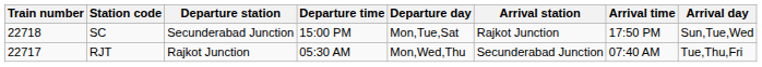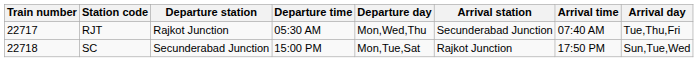 <table class="wikitable">
 <tr>
 <th>Train number</th>
 <th>Station code</th>
 <th>Departure station</th>
 <th>Departure time</th>
 <th>Departure day</th>
 <th>Arrival station</th>
 <th>Arrival time</th>
 <th>Arrival day</th>
 </tr>
 <tr>
+<td>22717</td>
+<td>RJT</td>
+<td>Rajkot Junction</td>
+<td>05:30 AM</td>
+<td>Mon,Wed,Thu</td>
+<td>Secunderabad Junction</td>
+<td>07:40 AM</td>
+<td>Tue,Thu,Fri</td>
+</tr>
+<tr>
 <td>22718</td>
 <td>SC</td>
 <td>Secunderabad Junction</td>
 <td>15:00 PM</td>
 <td>Mon,Tue,Sat</td>
 <td>Rajkot Junction</td>
 <td>17:50 PM</td>
 <td>Sun,Tue,Wed</td>
 </tr>
-<tr>
-<td>22717</td>
-<td>RJT</td>
-<td>Rajkot Junction</td>
-<td>05:30 AM</td>
-<td>Mon,Wed,Thu</td>
-<td>Secunderabad Junction</td>
-<td>07:40 AM</td>
-<td>Tue,Thu,Fri</td>
-</tr>
 </table>
